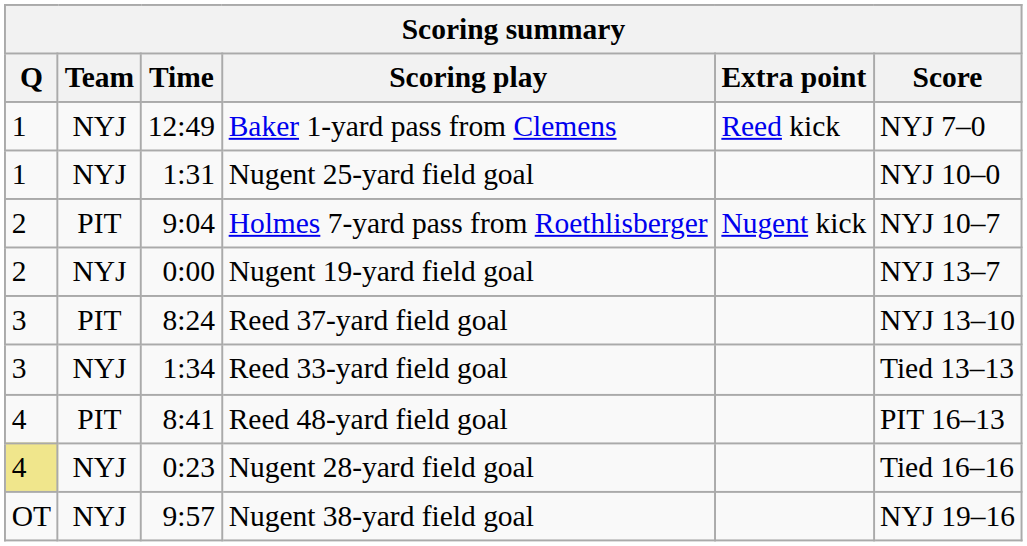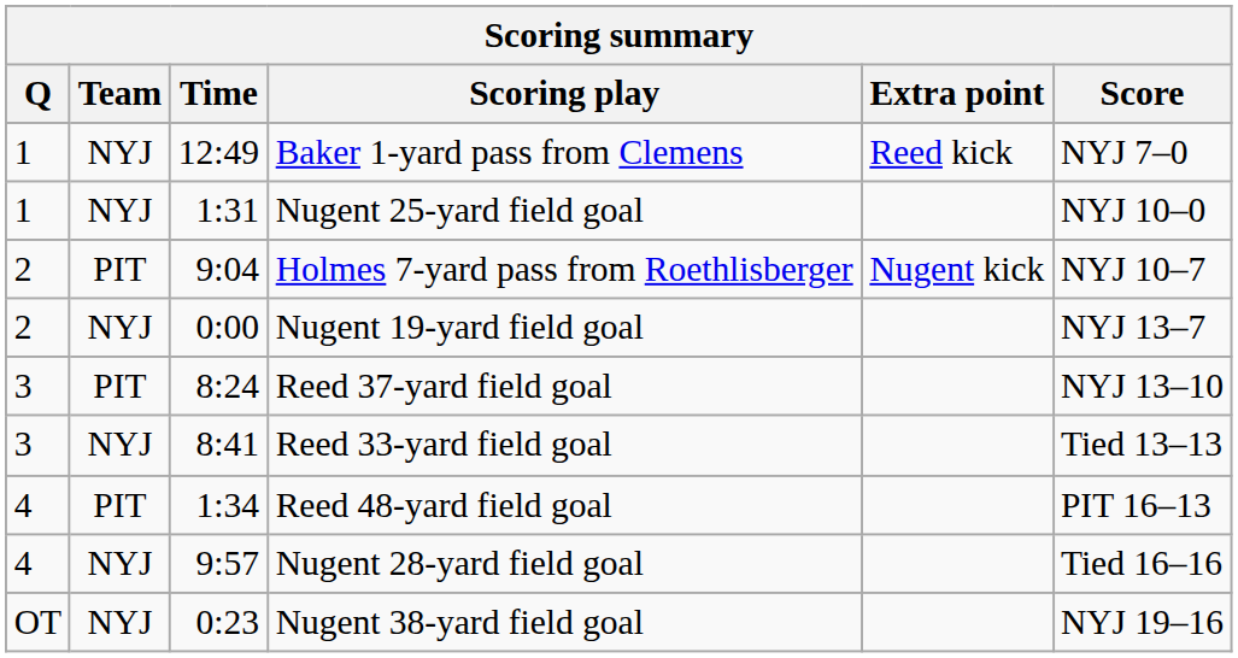 <table class="wikitable" style="font-size: 95%;">
 <tr>
 <th colspan=6>Scoring summary</th>
 </tr>
 <tr>
 <th>Q</th>
 <th>Team</th>
 <th>Time</th>
 <th>Scoring play</th>
 <th>Extra point</th>
 <th>Score</th>
 </tr>
 <tr>
 <td>1</td>
 <td align=center>NYJ</td>
 <td align=right>12:49</td>
 <td><a href='#'>Baker</a> 1-yard pass from <a href='#'>Clemens</a></td>
 <td><a href='#'>Reed</a> kick</td>
 <td>NYJ 7–0</td>
 </tr>
 <tr>
 <td>1</td>
 <td align=center>NYJ</td>
 <td align=right>1:31</td>
 <td>Nugent 25-yard field goal</td>
 <td></td>
 <td>NYJ 10–0</td>
 </tr>
 <tr>
 <td>2</td>
 <td align=center>PIT</td>
 <td align=right>9:04</td>
 <td><a href='#'>Holmes</a> 7-yard pass from <a href='#'>Roethlisberger</a></td>
 <td><a href='#'>Nugent</a> kick</td>
 <td>NYJ 10–7</td>
 </tr>
 <tr>
 <td>2</td>
 <td align=center>NYJ</td>
 <td align=right>0:00</td>
 <td>Nugent 19-yard field goal</td>
 <td></td>
 <td>NYJ 13–7</td>
 </tr>
 <tr>
 <td>3</td>
 <td align=center>PIT</td>
 <td align=right>8:24</td>
 <td>Reed 37-yard field goal</td>
 <td></td>
 <td>NYJ 13–10</td>
 </tr>
 <tr>
 <td>3</td>
 <td align=center>NYJ</td>
-<td align=right>1:34</td>
+<td align=right>8:41</td>
 <td>Reed 33-yard field goal</td>
 <td></td>
 <td>Tied 13–13</td>
 </tr>
 <tr>
 <td>4</td>
 <td align=center>PIT</td>
-<td align=right>8:41</td>
+<td align=right>1:34</td>
 <td>Reed 48-yard field goal</td>
 <td></td>
 <td>PIT 16–13</td>
 </tr>
 <tr>
-<td style="background: khaki;">4</td>
+<td>4</td>
 <td align=center>NYJ</td>
-<td align=right>0:23</td>
+<td align=right>9:57</td>
 <td>Nugent 28-yard field goal</td>
 <td></td>
 <td>Tied 16–16</td>
 </tr>
 <tr>
 <td>OT</td>
 <td align=center>NYJ</td>
-<td align=right>9:57</td>
+<td align=right>0:23</td>
 <td>Nugent 38-yard field goal</td>
 <td></td>
 <td>NYJ 19–16</td>
 </tr>
 </table>
